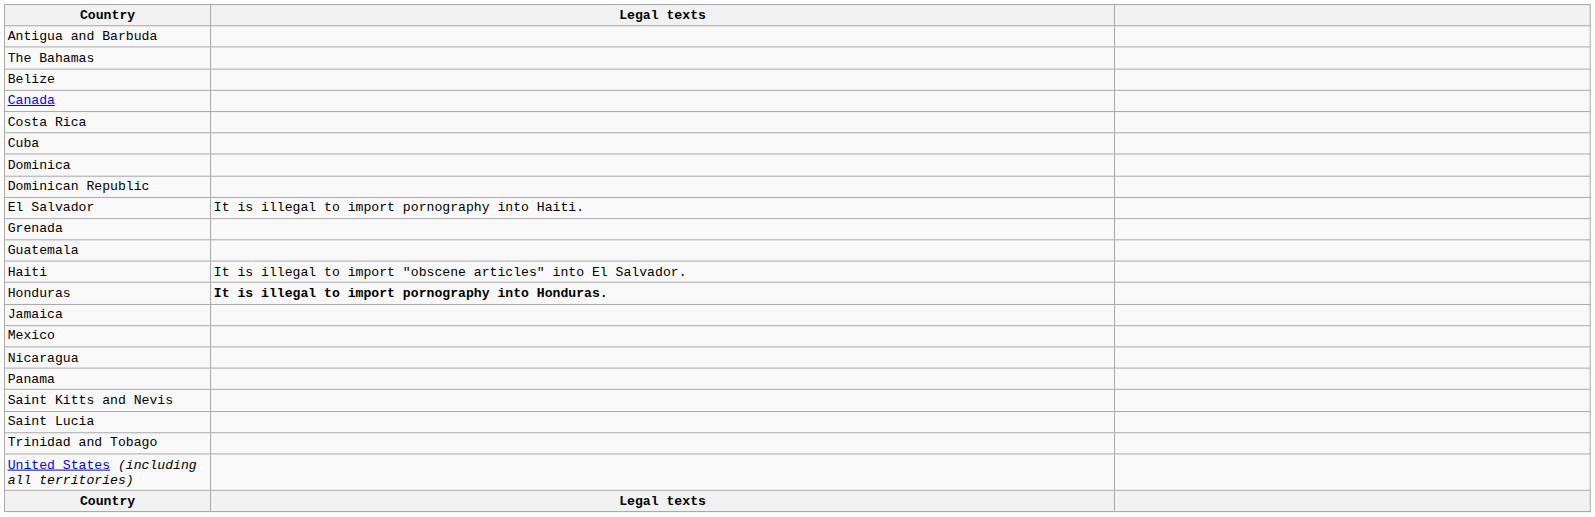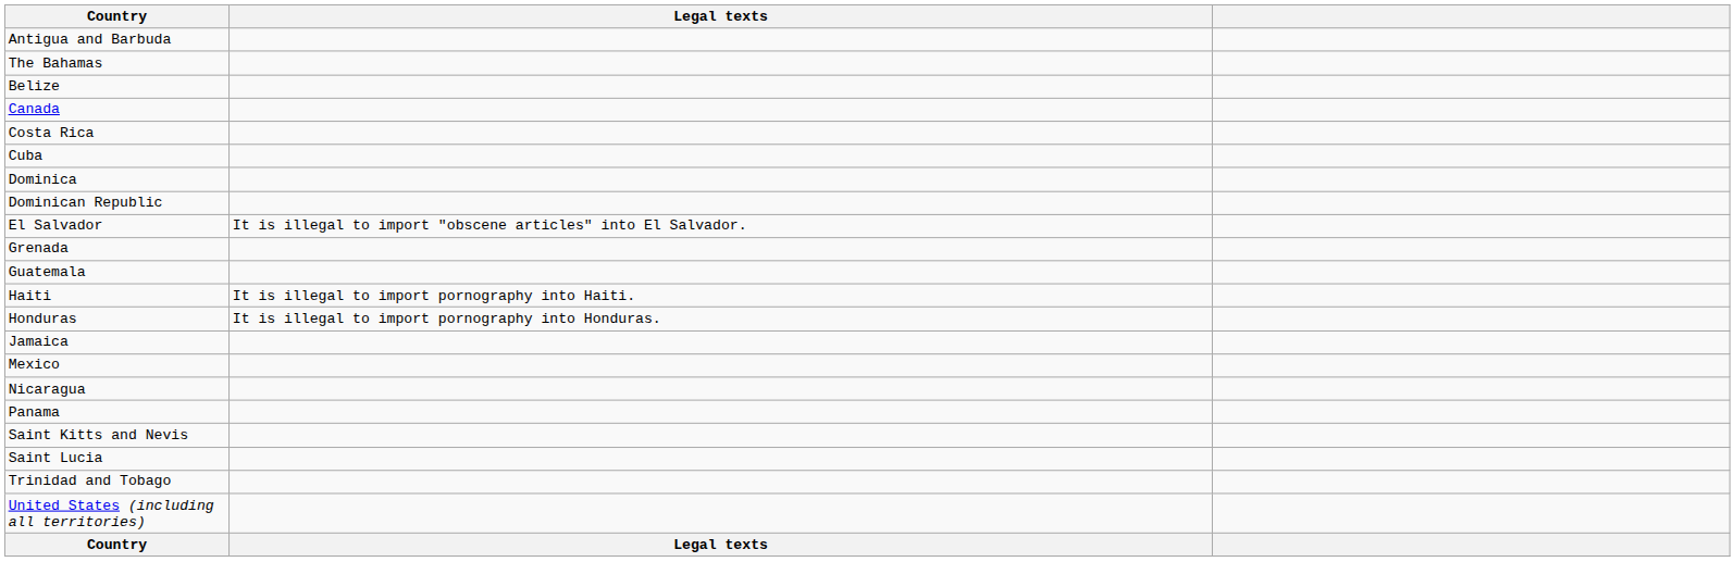 <table class="wikitable sortable">
 <tr>
 <th style="width: 13%">Country</th>
 <th style="width: 57%" class="unsortable">Legal texts</th>
 <th></th>
 </tr>
 <tr>
 <td> Antigua and Barbuda</td>
 <td></td>
 <td></td>
 </tr>
 <tr>
 <td> The Bahamas</td>
 <td></td>
 <td></td>
 </tr>
 <tr>
 <td> Belize</td>
 <td></td>
 <td></td>
 </tr>
 <tr>
 <td> <a href='#'>Canada</a></td>
 <td></td>
 <td></td>
 </tr>
 <tr>
 <td> Costa Rica</td>
 <td></td>
 <td></td>
 </tr>
 <tr>
 <td> Cuba</td>
 <td></td>
 <td></td>
 </tr>
 <tr>
 <td> Dominica</td>
 <td></td>
 <td></td>
 </tr>
 <tr>
 <td> Dominican Republic</td>
 <td></td>
 <td></td>
 </tr>
 <tr>
 <td> El Salvador</td>
-<td>It is illegal to import pornography into Haiti.</td>
+<td>It is illegal to import "obscene articles" into El Salvador.</td>
 <td></td>
 </tr>
 <tr>
 <td> Grenada</td>
 <td></td>
 <td></td>
 </tr>
 <tr>
 <td> Guatemala</td>
 <td></td>
 <td></td>
 </tr>
 <tr>
 <td> Haiti</td>
-<td>It is illegal to import "obscene articles" into El Salvador.</td>
+<td>It is illegal to import pornography into Haiti.</td>
 <td></td>
 </tr>
 <tr>
 <td> Honduras</td>
-<td><strong>It is illegal to import pornography into Honduras.</strong></td>
+<td>It is illegal to import pornography into Honduras.</td>
 <td></td>
 </tr>
 <tr>
 <td> Jamaica</td>
 <td></td>
 <td></td>
 </tr>
 <tr>
 <td> Mexico</td>
 <td></td>
 <td></td>
 </tr>
 <tr>
 <td> Nicaragua</td>
 <td></td>
 <td></td>
 </tr>
 <tr>
 <td> Panama</td>
 <td></td>
 <td></td>
 </tr>
 <tr>
 <td> Saint Kitts and Nevis</td>
 <td></td>
 <td></td>
 </tr>
 <tr>
 <td> Saint Lucia</td>
 <td></td>
 <td></td>
 </tr>
 <tr>
 <td> Trinidad and Tobago</td>
 <td></td>
 <td></td>
 </tr>
 <tr>
 <td> <a href='#'>United States</a> <em>(including all territories)</em></td>
 <td></td>
 <td></td>
 </tr>
 <tr>
 <th style="width: 13%">Country</th>
 <th style="width: 57%" class="unsortable">Legal texts</th>
 <th></th>
 </tr>
 <tr>
 </tr>
 </table>
